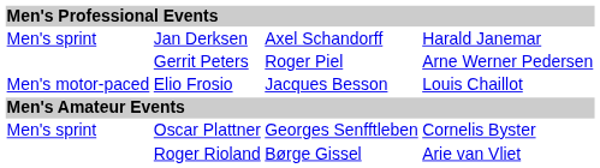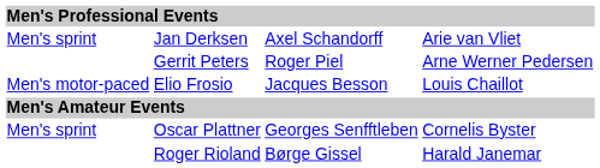 <table>
 <tr bgcolor="#cccccc">
 <td colspan=7><strong>Men's Professional Events</strong></td>
 </tr>
 <tr>
 <td><a href='#'>Men's sprint</a> <br></td>
 <td><a href='#'>Jan Derksen</a><br></td>
 <td><a href='#'>Axel Schandorff</a><br></td>
-<td><a href='#'>Harald Janemar </a><br></td>
+<td><a href='#'>Arie van Vliet</a><br></td>
 </tr>
 <tr>
 <td><br></td>
 <td><a href='#'>Gerrit Peters</a><br></td>
 <td><a href='#'>Roger Piel</a><br></td>
 <td><a href='#'>Arne Werner Pedersen</a><br></td>
 </tr>
 <tr>
 <td><a href='#'>Men's motor-paced</a><br></td>
 <td><a href='#'>Elio Frosio</a><br></td>
 <td><a href='#'>Jacques Besson</a><br></td>
 <td><a href='#'>Louis Chaillot</a><br></td>
 </tr>
 <tr bgcolor="#cccccc">
 <td colspan=7><strong>Men's Amateur Events</strong></td>
 </tr>
 <tr>
 <td><a href='#'>Men's sprint</a> <br></td>
 <td><a href='#'>Oscar Plattner</a><br></td>
 <td><a href='#'>Georges Senfftleben</a><br></td>
 <td><a href='#'>Cornelis Byster</a> <br></td>
 </tr>
 <tr>
 <td><br></td>
 <td><a href='#'>Roger Rioland</a><br></td>
 <td><a href='#'>Børge Gissel </a><br></td>
-<td><a href='#'>Arie van Vliet</a><br></td>
+<td><a href='#'>Harald Janemar </a><br></td>
 </tr>
 </table>
